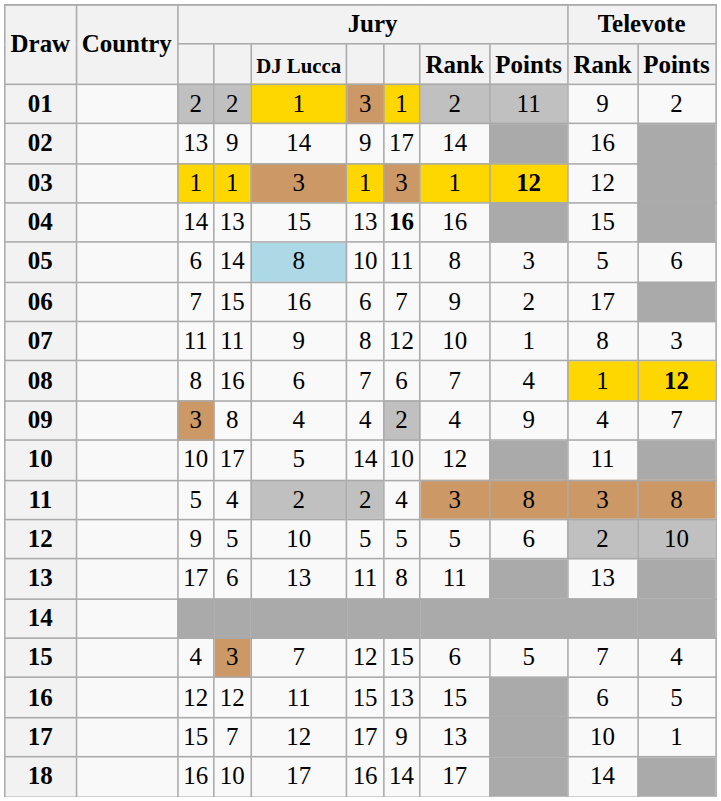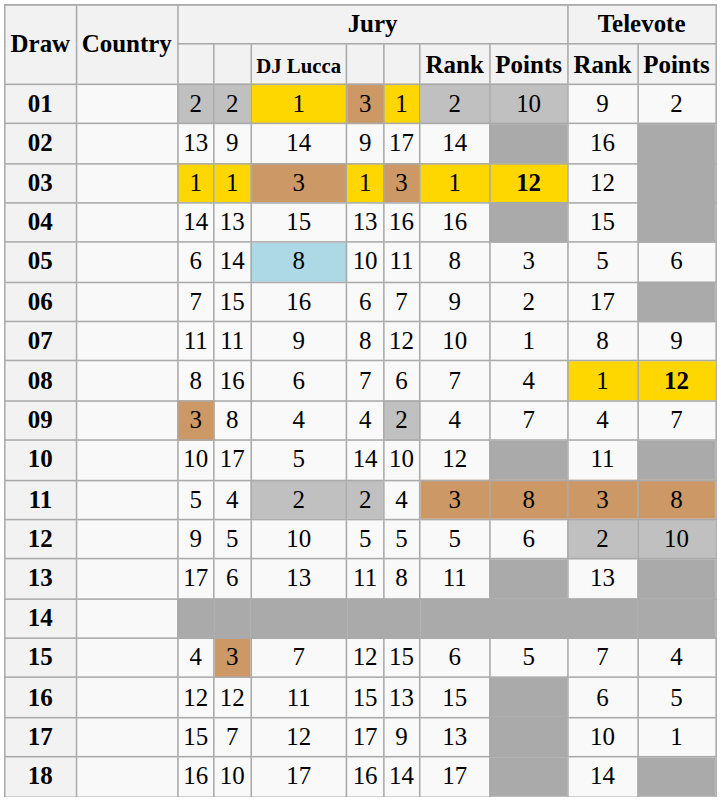 <table class="sortable wikitable collapsible plainrowheaders" style="text-align:center;">
 <tr>
 </tr>
 <tr>
 <th scope="col" rowspan="2">Draw</th>
 <th scope="col" rowspan="2">Country</th>
 <th scope="col" colspan="7">Jury</th>
 <th scope="col" colspan="2">Televote</th>
 </tr>
 <tr>
 <th scope="col"><small></small></th>
 <th scope="col"><small></small></th>
 <th scope="col"><small>DJ Lucca</small></th>
 <th scope="col"><small></small></th>
 <th scope="col"><small></small></th>
 <th scope="col">Rank</th>
 <th scope="col">Points</th>
 <th scope="col">Rank</th>
 <th scope="col">Points</th>
 </tr>
 <tr>
 <th scope="row" style="text-align:center;">01</th>
 <td style="text-align:left;"></td>
 <td style="background:silver;">2</td>
 <td style="background:silver;">2</td>
 <td style="background:gold;">1</td>
 <td style="background:#CC9966;">3</td>
 <td style="background:gold;">1</td>
 <td style="background:silver;">2</td>
-<td style="background:silver;">11</td>
+<td style="background:silver;">10</td>
 <td>9</td>
 <td>2</td>
 </tr>
 <tr>
 <th scope="row" style="text-align:center;">02</th>
 <td style="text-align:left;"></td>
 <td>13</td>
 <td>9</td>
 <td>14</td>
 <td>9</td>
 <td>17</td>
 <td>14</td>
 <td style="background:#AAAAAA;"></td>
 <td>16</td>
 <td style="background:#AAAAAA;"></td>
 </tr>
 <tr>
 <th scope="row" style="text-align:center;">03</th>
 <td style="text-align:left;"></td>
 <td style="background:gold;">1</td>
 <td style="background:gold;">1</td>
 <td style="background:#CC9966;">3</td>
 <td style="background:gold;">1</td>
 <td style="background:#CC9966;">3</td>
 <td style="background:gold;">1</td>
 <td style="background:gold;"><strong>12</strong></td>
 <td>12</td>
 <td style="background:#AAAAAA;"></td>
 </tr>
 <tr>
 <th scope="row" style="text-align:center;">04</th>
 <td style="text-align:left;"></td>
 <td>14</td>
 <td>13</td>
 <td>15</td>
 <td>13</td>
-<td><strong>16</strong></td>
+<td>16</td>
 <td>16</td>
 <td style="background:#AAAAAA;"></td>
 <td>15</td>
 <td style="background:#AAAAAA;"></td>
 </tr>
 <tr>
 <th scope="row" style="text-align:center;">05</th>
 <td style="text-align:left;"></td>
 <td>6</td>
 <td>14</td>
 <td style="background: lightblue;">8</td>
 <td>10</td>
 <td>11</td>
 <td>8</td>
 <td>3</td>
 <td>5</td>
 <td>6</td>
 </tr>
 <tr>
 <th scope="row" style="text-align:center;">06</th>
 <td style="text-align:left;"></td>
 <td>7</td>
 <td>15</td>
 <td>16</td>
 <td>6</td>
 <td>7</td>
 <td>9</td>
 <td>2</td>
 <td>17</td>
 <td style="background:#AAAAAA;"></td>
 </tr>
 <tr>
 <th scope="row" style="text-align:center;">07</th>
 <td style="text-align:left;"></td>
 <td>11</td>
 <td>11</td>
 <td>9</td>
 <td>8</td>
 <td>12</td>
 <td>10</td>
 <td>1</td>
 <td>8</td>
-<td>3</td>
+<td>9</td>
 </tr>
 <tr>
 <th scope="row" style="text-align:center;">08</th>
 <td style="text-align:left;"></td>
 <td>8</td>
 <td>16</td>
 <td>6</td>
 <td>7</td>
 <td>6</td>
 <td>7</td>
 <td>4</td>
 <td style="background:gold;">1</td>
 <td style="background:gold;"><strong>12</strong></td>
 </tr>
 <tr>
 <th scope="row" style="text-align:center;">09</th>
 <td style="text-align:left;"></td>
 <td style="background:#CC9966;">3</td>
 <td>8</td>
 <td>4</td>
 <td>4</td>
 <td style="background:silver;">2</td>
 <td>4</td>
-<td>9</td>
+<td>7</td>
 <td>4</td>
 <td>7</td>
 </tr>
 <tr>
 <th scope="row" style="text-align:center;">10</th>
 <td style="text-align:left;"></td>
 <td>10</td>
 <td>17</td>
 <td>5</td>
 <td>14</td>
 <td>10</td>
 <td>12</td>
 <td style="background:#AAAAAA;"></td>
 <td>11</td>
 <td style="background:#AAAAAA;"></td>
 </tr>
 <tr>
 <th scope="row" style="text-align:center;">11</th>
 <td style="text-align:left;"></td>
 <td>5</td>
 <td>4</td>
 <td style="background:silver;">2</td>
 <td style="background:silver;">2</td>
 <td>4</td>
 <td style="background:#CC9966;">3</td>
 <td style="background:#CC9966;">8</td>
 <td style="background:#CC9966;">3</td>
 <td style="background:#CC9966;">8</td>
 </tr>
 <tr>
 <th scope="row" style="text-align:center;">12</th>
 <td style="text-align:left;"></td>
 <td>9</td>
 <td>5</td>
 <td>10</td>
 <td>5</td>
 <td>5</td>
 <td>5</td>
 <td>6</td>
 <td style="background:silver;">2</td>
 <td style="background:silver;">10</td>
 </tr>
 <tr>
 <th scope="row" style="text-align:center;">13</th>
 <td style="text-align:left;"></td>
 <td>17</td>
 <td>6</td>
 <td>13</td>
 <td>11</td>
 <td>8</td>
 <td>11</td>
 <td style="background:#AAAAAA;"></td>
 <td>13</td>
 <td style="background:#AAAAAA;"></td>
 </tr>
 <tr class="sortbottom">
 <th scope="row" style="text-align:center;">14</th>
 <td style="text-align:left;"></td>
 <td style="background:#AAAAAA;"></td>
 <td style="background:#AAAAAA;"></td>
 <td style="background:#AAAAAA;"></td>
 <td style="background:#AAAAAA;"></td>
 <td style="background:#AAAAAA;"></td>
 <td style="background:#AAAAAA;"></td>
 <td style="background:#AAAAAA;"></td>
 <td style="background:#AAAAAA;"></td>
 <td style="background:#AAAAAA;"></td>
 </tr>
 <tr>
 <th scope="row" style="text-align:center;">15</th>
 <td style="text-align:left;"></td>
 <td>4</td>
 <td style="background:#CC9966;">3</td>
 <td>7</td>
 <td>12</td>
 <td>15</td>
 <td>6</td>
 <td>5</td>
 <td>7</td>
 <td>4</td>
 </tr>
 <tr>
 <th scope="row" style="text-align:center;">16</th>
 <td style="text-align:left;"></td>
 <td>12</td>
 <td>12</td>
 <td>11</td>
 <td>15</td>
 <td>13</td>
 <td>15</td>
 <td style="background:#AAAAAA;"></td>
 <td>6</td>
 <td>5</td>
 </tr>
 <tr>
 <th scope="row" style="text-align:center;">17</th>
 <td style="text-align:left;"></td>
 <td>15</td>
 <td>7</td>
 <td>12</td>
 <td>17</td>
 <td>9</td>
 <td>13</td>
 <td style="background:#AAAAAA;"></td>
 <td>10</td>
 <td>1</td>
 </tr>
 <tr>
 <th scope="row" style="text-align:center;">18</th>
 <td style="text-align:left;"></td>
 <td>16</td>
 <td>10</td>
 <td>17</td>
 <td>16</td>
 <td>14</td>
 <td>17</td>
 <td style="background:#AAAAAA;"></td>
 <td>14</td>
 <td style="background:#AAAAAA;"></td>
 </tr>
 </table>
